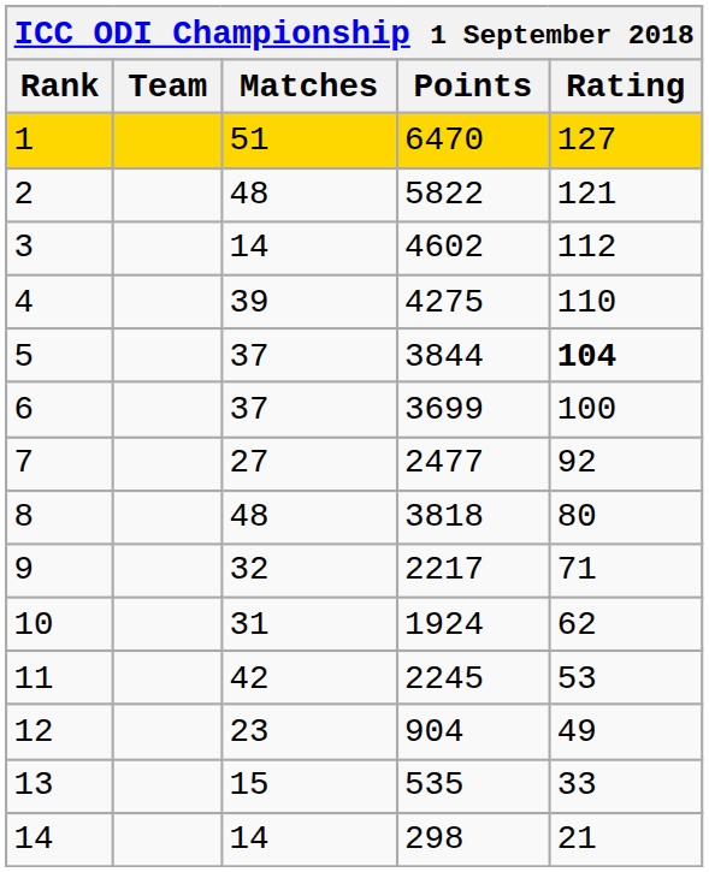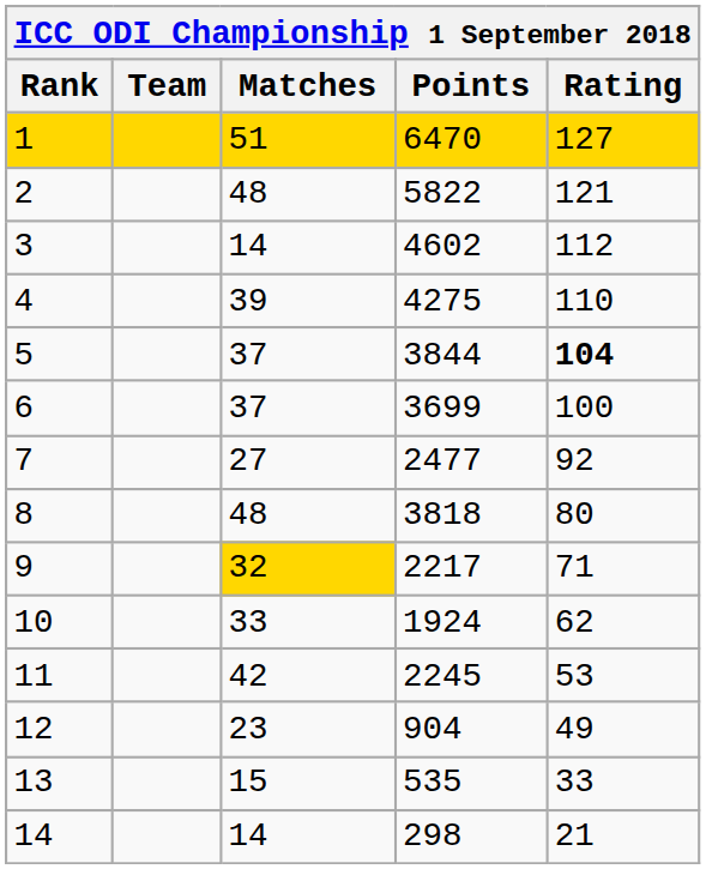 <table class="wikitable" style="white-space:nowrap">
 <tr>
 <th colspan="5"><a href='#'>ICC ODI Championship</a> <small>1 September 2018</small></th>
 </tr>
 <tr>
 <th>Rank</th>
 <th>Team</th>
 <th>Matches</th>
 <th>Points</th>
 <th>Rating</th>
 </tr>
 <tr style="background:gold">
 <td>1</td>
 <td style="text-align:left;"></td>
 <td>51</td>
 <td>6470</td>
 <td>127</td>
 </tr>
 <tr>
 <td>2</td>
 <td style="text-align:left;"></td>
 <td>48</td>
 <td>5822</td>
 <td>121</td>
 </tr>
 <tr>
 <td>3</td>
 <td style="text-align:left;"></td>
 <td>14</td>
 <td>4602</td>
 <td>112</td>
 </tr>
 <tr>
 <td>4</td>
 <td style="text-align:left;"></td>
 <td>39</td>
 <td>4275</td>
 <td>110</td>
 </tr>
 <tr>
 <td>5</td>
 <td style="text-align:left;"></td>
 <td>37</td>
 <td>3844</td>
 <td><strong>104</strong></td>
 </tr>
 <tr>
 <td>6</td>
 <td style="text-align:left;"></td>
 <td>37</td>
 <td>3699</td>
 <td>100</td>
 </tr>
 <tr>
 <td>7</td>
 <td style="text-align:left;"></td>
 <td>27</td>
 <td>2477</td>
 <td>92</td>
 </tr>
 <tr>
 <td>8</td>
 <td style="text-align:left;"></td>
 <td>48</td>
 <td>3818</td>
 <td>80</td>
 </tr>
 <tr>
 <td>9</td>
 <td style="text-align:left;"></td>
-<td>32</td>
+<td style="background: gold;">32</td>
 <td>2217</td>
 <td>71</td>
 </tr>
 <tr>
 <td>10</td>
 <td style="text-align:left;"></td>
-<td>31</td>
+<td>33</td>
 <td>1924</td>
 <td>62</td>
 </tr>
 <tr>
 <td>11</td>
 <td style="text-align:left;"></td>
 <td>42</td>
 <td>2245</td>
 <td>53</td>
 </tr>
 <tr>
 <td>12</td>
 <td style="text-align:left;"></td>
 <td>23</td>
 <td>904</td>
 <td>49</td>
 </tr>
 <tr>
 <td>13</td>
 <td style="text-align:left;"></td>
 <td>15</td>
 <td>535</td>
 <td>33</td>
 </tr>
 <tr>
 <td>14</td>
 <td style="text-align:left;"></td>
 <td>14</td>
 <td>298</td>
 <td>21</td>
 </tr>
 </table>
